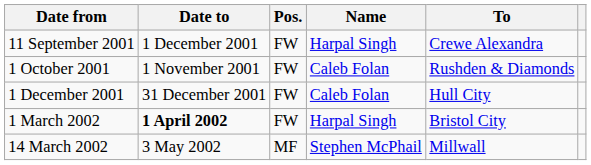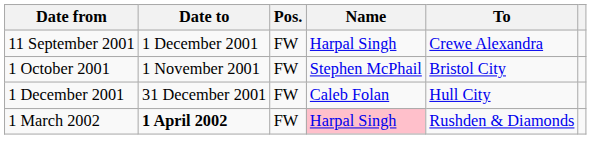 <table class="wikitable">
 <tr>
 <th>Date from</th>
 <th>Date to</th>
 <th>Pos.</th>
 <th>Name</th>
 <th>To</th>
 <th></th>
 </tr>
 <tr>
 <td>11 September 2001</td>
 <td>1 December 2001</td>
 <td>FW</td>
 <td> <a href='#'>Harpal Singh</a></td>
 <td> <a href='#'>Crewe Alexandra</a></td>
 <td></td>
 </tr>
 <tr>
 <td>1 October 2001</td>
 <td>1 November 2001</td>
 <td>FW</td>
-<td> <a href='#'>Caleb Folan</a></td>
-<td> <a href='#'>Rushden & Diamonds</a></td>
+<td> <a href='#'>Stephen McPhail</a></td>
+<td> <a href='#'>Bristol City</a></td>
 <td></td>
 </tr>
 <tr>
 <td>1 December 2001</td>
 <td>31 December 2001</td>
 <td>FW</td>
 <td> <a href='#'>Caleb Folan</a></td>
 <td> <a href='#'>Hull City</a></td>
 <td></td>
 </tr>
 <tr>
 <td>1 March 2002</td>
 <td><strong>1 April 2002</strong></td>
 <td>FW</td>
-<td> <a href='#'>Harpal Singh</a></td>
-<td> <a href='#'>Bristol City</a></td>
-<td></td>
-</tr>
-<tr>
-<td>14 March 2002</td>
-<td>3 May 2002</td>
-<td>MF</td>
-<td> <a href='#'>Stephen McPhail</a></td>
-<td> <a href='#'>Millwall</a></td>
+<td style="background: pink;"> <a href='#'>Harpal Singh</a></td>
+<td> <a href='#'>Rushden & Diamonds</a></td>
 <td></td>
 </tr>
 </table>
